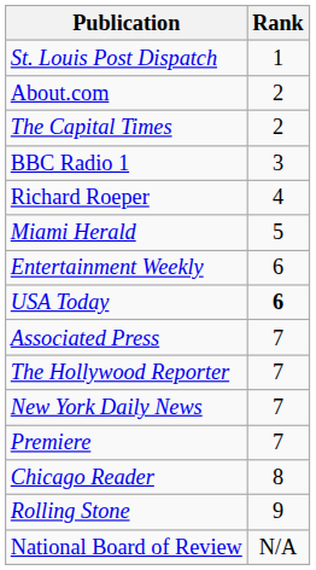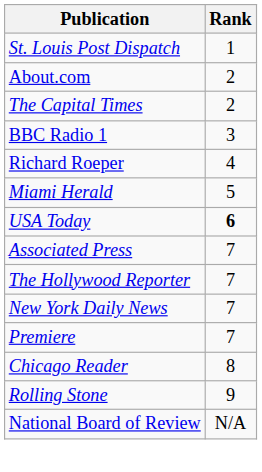 <table class="wikitable sortable">
 <tr>
 <th>Publication</th>
 <th>Rank</th>
 </tr>
 <tr>
 <td><em><a href='#'>St. Louis Post Dispatch</a></em></td>
 <td style="text-align:center;">1</td>
 </tr>
 <tr>
 <td><a href='#'>About.com</a></td>
 <td style="text-align:center;">2</td>
 </tr>
 <tr>
 <td><em><a href='#'>The Capital Times</a></em></td>
 <td style="text-align:center;">2</td>
 </tr>
 <tr>
 <td><a href='#'>BBC Radio 1</a></td>
 <td style="text-align:center;">3</td>
 </tr>
 <tr>
 <td><a href='#'>Richard Roeper</a></td>
 <td style="text-align:center;">4</td>
 </tr>
 <tr>
 <td><em><a href='#'>Miami Herald</a></em></td>
 <td style="text-align:center;">5</td>
-</tr>
-<tr>
-<td><em><a href='#'>Entertainment Weekly</a></em></td>
-<td style="text-align:center;">6</td>
 </tr>
 <tr>
 <td><em><a href='#'>USA Today</a></em></td>
 <td style="text-align:center;"><strong>6</strong></td>
 </tr>
 <tr>
 <td><em><a href='#'>Associated Press</a></em></td>
 <td style="text-align:center;">7</td>
 </tr>
 <tr>
 <td><em><a href='#'>The Hollywood Reporter</a></em></td>
 <td style="text-align:center;">7</td>
 </tr>
 <tr>
 <td><em><a href='#'>New York Daily News</a></em></td>
 <td style="text-align:center;">7</td>
 </tr>
 <tr>
 <td><em><a href='#'>Premiere</a></em></td>
 <td style="text-align:center;">7</td>
 </tr>
 <tr>
 <td><em><a href='#'>Chicago Reader</a></em></td>
 <td style="text-align:center;">8</td>
 </tr>
 <tr>
 <td><em><a href='#'>Rolling Stone</a></em></td>
 <td style="text-align:center;">9</td>
 </tr>
 <tr>
 <td><a href='#'>National Board of Review</a></td>
 <td style="text-align:center;">N/A</td>
 </tr>
 </table>
